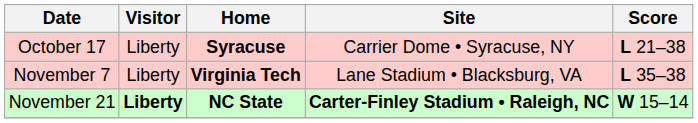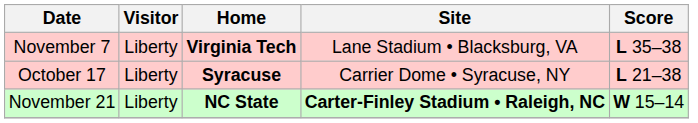 <table class="wikitable" style="text-align:center">
 <tr>
 <th>Date</th>
 <th>Visitor</th>
 <th>Home</th>
 <th>Site</th>
 <th>Score</th>
 </tr>
 <tr style="background:#fcc;">
+<td>November 7</td>
+<td>Liberty</td>
+<td><strong>Virginia Tech</strong></td>
+<td>Lane Stadium • Blacksburg, VA</td>
+<td><strong>L</strong> 35–38</td>
+</tr>
+<tr style="background:#fcc;">
 <td>October 17</td>
 <td>Liberty</td>
 <td><strong>Syracuse</strong></td>
 <td>Carrier Dome • Syracuse, NY</td>
 <td><strong>L</strong> 21–38</td>
 </tr>
-<tr style="background:#fcc;">
-<td>November 7</td>
-<td>Liberty</td>
-<td><strong>Virginia Tech</strong></td>
-<td>Lane Stadium • Blacksburg, VA</td>
-<td><strong>L</strong> 35–38</td>
-</tr>
 <tr style="background:#cfc;">
 <td>November 21</td>
-<td><strong>Liberty</strong></td>
+<td>Liberty</td>
 <td><strong>NC State</strong></td>
 <td><strong>Carter-Finley Stadium • Raleigh, NC</strong></td>
 <td><strong>W</strong> 15–14</td>
 </tr>
 <tr>
 </tr>
 </table>
